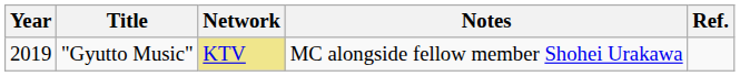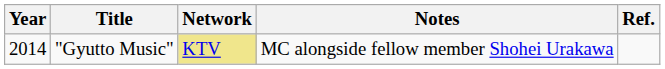 <table class="wikitable">
 <tr>
 <th>Year</th>
 <th>Title</th>
 <th>Network</th>
 <th>Notes</th>
 <th>Ref.</th>
 </tr>
 <tr>
-<td>2019</td>
+<td>2014</td>
 <td>"Gyutto Music"</td>
 <td style="background: khaki;"><a href='#'>KTV</a></td>
 <td>MC alongside fellow member <a href='#'>Shohei Urakawa</a></td>
 <td></td>
 </tr>
 </table>
